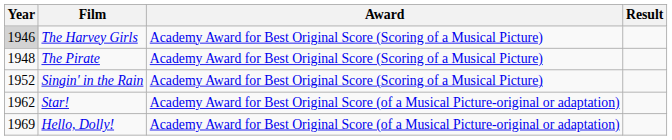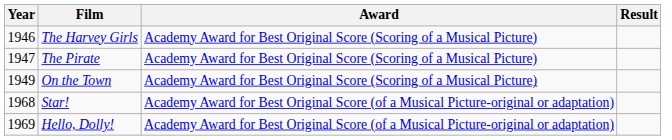 <table class="wikitable sortable">
 <tr>
 <th>Year</th>
 <th>Film</th>
 <th>Award</th>
 <th>Result</th>
 </tr>
 <tr>
-<td style="background: lightgrey;">1946</td>
+<td>1946</td>
 <td><em><a href='#'>The Harvey Girls</a></em></td>
 <td><a href='#'>Academy Award for Best Original Score (Scoring of a Musical Picture)</a></td>
 <td></td>
 </tr>
 <tr>
-<td>1948</td>
+<td>1947</td>
 <td><em><a href='#'>The Pirate</a></em></td>
 <td><a href='#'>Academy Award for Best Original Score (Scoring of a Musical Picture)</a></td>
 <td></td>
 </tr>
 <tr>
-<td>1952</td>
-<td><em><a href='#'>Singin' in the Rain</a></em></td>
+<td>1949</td>
+<td><em><a href='#'>On the Town</a></em></td>
 <td><a href='#'>Academy Award for Best Original Score (Scoring of a Musical Picture)</a></td>
 <td></td>
 </tr>
 <tr>
-<td>1962</td>
+<td>1968</td>
 <td><em><a href='#'>Star!</a></em></td>
 <td><a href='#'>Academy Award for Best Original Score (of a Musical Picture-original or adaptation)</a></td>
 <td></td>
 </tr>
 <tr>
 <td>1969</td>
 <td><em><a href='#'>Hello, Dolly!</a></em></td>
 <td><a href='#'>Academy Award for Best Original Score (of a Musical Picture-original or adaptation)</a></td>
 <td></td>
 </tr>
 </table>
